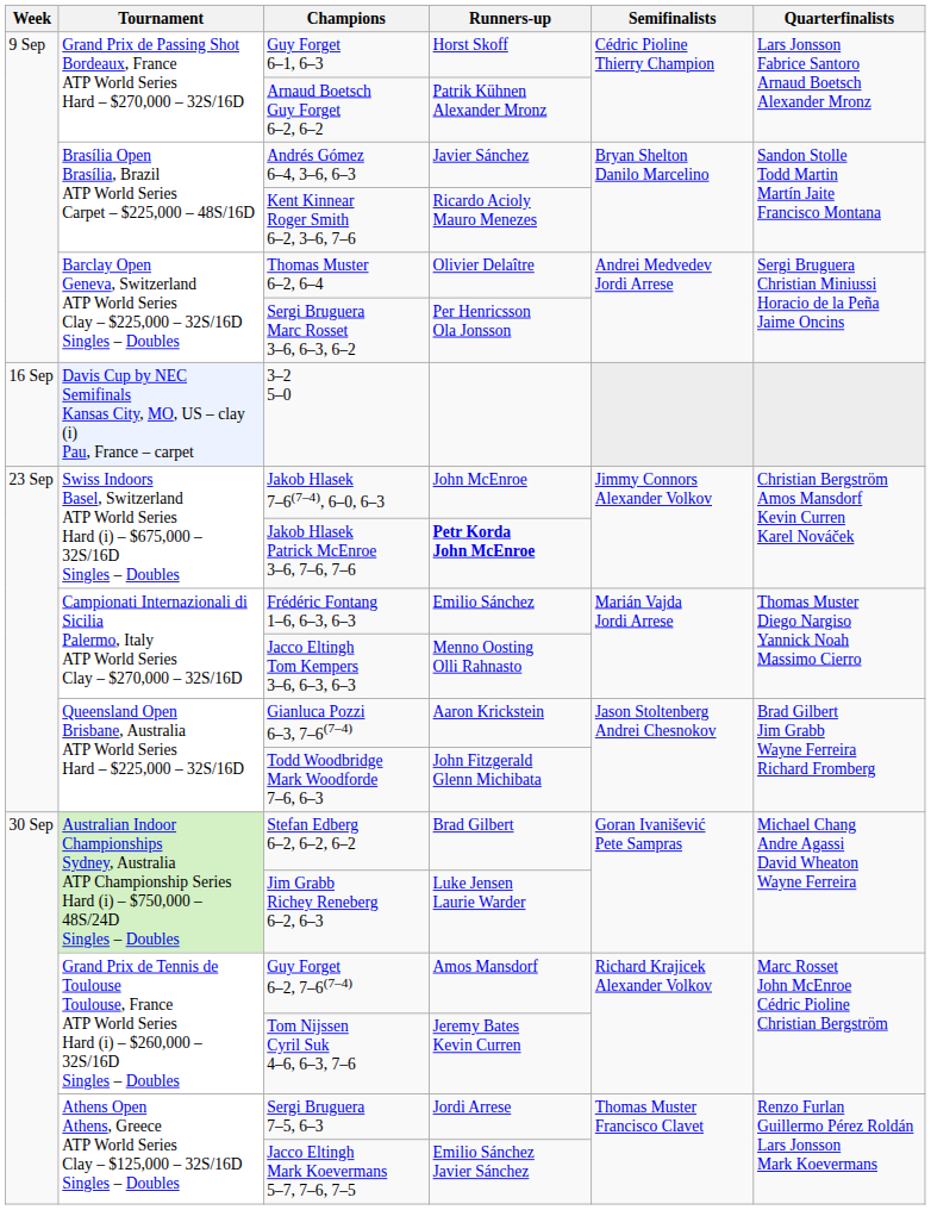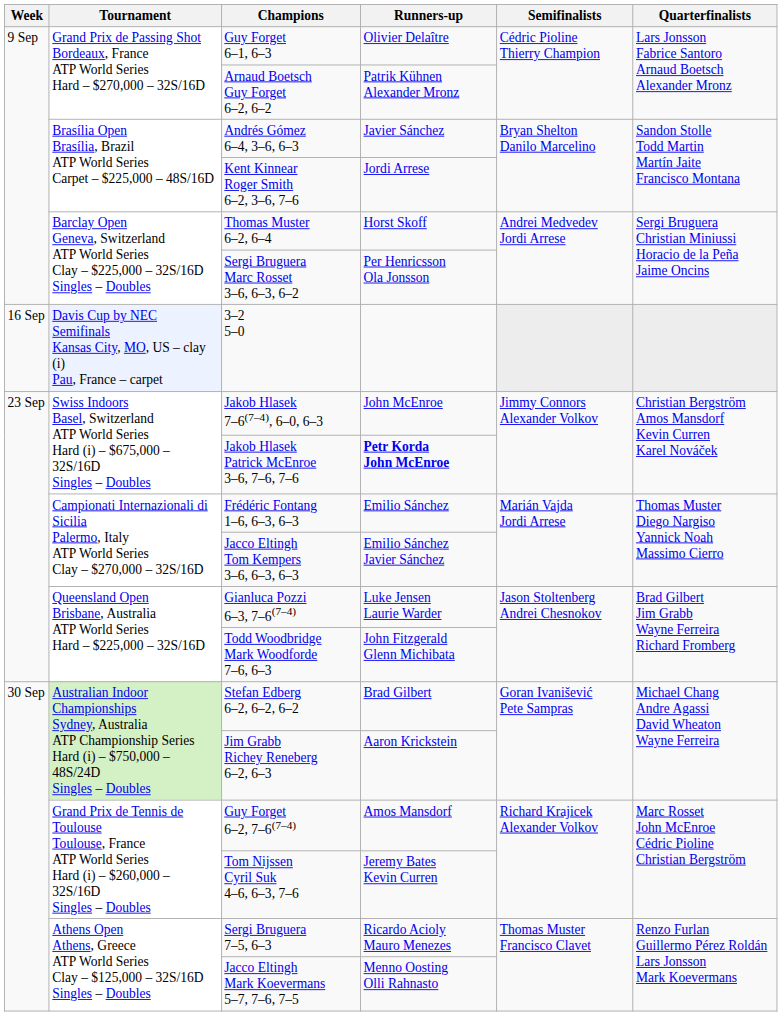 <table class=wikitable style=font-size:95%>
 <tr>
 <th style="width:48px;">Week</th>
 <th style="width:250px;">Tournament</th>
 <th style="width:200px;">Champions</th>
 <th style="width:200px;">Runners-up</th>
 <th style="width:190px;">Semifinalists</th>
 <th style="width:190px;">Quarterfinalists</th>
 </tr>
 <tr valign=top>
 <td rowspan=6>9 Sep</td>
 <td style="background:#FFF;" rowspan="2"><a href='#'>Grand Prix de Passing Shot</a> <br>  <a href='#'>Bordeaux</a>, France <br> ATP World Series <br> Hard – $270,000 – 32S/16D</td>
 <td> <a href='#'>Guy Forget</a> <br> 6–1, 6–3</td>
-<td> <a href='#'>Horst Skoff</a></td>
+<td> <a href='#'>Olivier Delaître</a></td>
 <td rowspan=2> <a href='#'>Cédric Pioline</a> <br>  <a href='#'>Thierry Champion</a></td>
 <td rowspan=2> <a href='#'>Lars Jonsson</a> <br>  <a href='#'>Fabrice Santoro</a> <br>  <a href='#'>Arnaud Boetsch</a> <br>  <a href='#'>Alexander Mronz</a></td>
 </tr>
 <tr valign=top>
 <td> <a href='#'>Arnaud Boetsch</a> <br>  <a href='#'>Guy Forget</a> <br> 6–2, 6–2</td>
 <td> <a href='#'>Patrik Kühnen</a> <br>  <a href='#'>Alexander Mronz</a></td>
 </tr>
 <tr valign=top>
 <td style="background:#FFF;" rowspan="2"><a href='#'>Brasília Open</a> <br> <a href='#'>Brasília</a>, Brazil <br> ATP World Series <br> Carpet – $225,000 – 48S/16D</td>
 <td> <a href='#'>Andrés Gómez</a> <br> 6–4, 3–6, 6–3</td>
 <td> <a href='#'>Javier Sánchez</a></td>
 <td rowspan=2> <a href='#'>Bryan Shelton</a> <br>  <a href='#'>Danilo Marcelino</a></td>
 <td rowspan=2> <a href='#'>Sandon Stolle</a> <br>  <a href='#'>Todd Martin</a> <br>  <a href='#'>Martín Jaite</a> <br>  <a href='#'>Francisco Montana</a></td>
 </tr>
 <tr valign=top>
 <td> <a href='#'>Kent Kinnear</a> <br>  <a href='#'>Roger Smith</a> <br> 6–2, 3–6, 7–6</td>
-<td> <a href='#'>Ricardo Acioly</a> <br>  <a href='#'>Mauro Menezes</a></td>
+<td> <a href='#'>Jordi Arrese</a></td>
 </tr>
 <tr valign=top>
 <td style="background:#FFF;" rowspan="2"><a href='#'>Barclay Open</a> <br> <a href='#'>Geneva</a>, Switzerland <br> ATP World Series <br> Clay – $225,000 – 32S/16D <br> <a href='#'>Singles</a> – <a href='#'>Doubles</a></td>
 <td> <a href='#'>Thomas Muster</a> <br> 6–2, 6–4</td>
-<td> <a href='#'>Olivier Delaître</a></td>
+<td> <a href='#'>Horst Skoff</a></td>
 <td rowspan=2> <a href='#'>Andrei Medvedev</a> <br>  <a href='#'>Jordi Arrese</a></td>
 <td rowspan=2> <a href='#'>Sergi Bruguera</a> <br>  <a href='#'>Christian Miniussi</a> <br>  <a href='#'>Horacio de la Peña</a> <br>  <a href='#'>Jaime Oncins</a></td>
 </tr>
 <tr valign=top>
 <td> <a href='#'>Sergi Bruguera</a> <br>  <a href='#'>Marc Rosset</a> <br> 3–6, 6–3, 6–2</td>
 <td> <a href='#'>Per Henricsson</a> <br>  <a href='#'>Ola Jonsson</a></td>
 </tr>
 <tr valign=top>
 <td>16 Sep</td>
 <td style="background:#ECF2FF;"><a href='#'>Davis Cup by NEC Semifinals</a> <br> <a href='#'>Kansas City</a>, <a href='#'>MO</a>, US – clay (i) <br> <a href='#'>Pau</a>, France – carpet</td>
 <td><strong></strong> 3–2 <br> <strong></strong> 5–0</td>
 <td><br></td>
 <td style="background:#ededed;"></td>
 <td style="background:#ededed;"></td>
 </tr>
 <tr valign=top>
 <td rowspan=6>23 Sep</td>
 <td style="background:#FFF;" rowspan="2"><a href='#'>Swiss Indoors</a> <br>  <a href='#'>Basel</a>, Switzerland <br> ATP World Series <br> Hard (i) – $675,000 – 32S/16D <br> <a href='#'>Singles</a> – <a href='#'>Doubles</a></td>
 <td> <a href='#'>Jakob Hlasek</a> <br> 7–6<sup>(7–4)</sup>, 6–0, 6–3</td>
 <td> <a href='#'>John McEnroe</a></td>
 <td rowspan=2> <a href='#'>Jimmy Connors</a> <br>  <a href='#'>Alexander Volkov</a></td>
 <td rowspan=2> <a href='#'>Christian Bergström</a> <br>  <a href='#'>Amos Mansdorf</a> <br>  <a href='#'>Kevin Curren</a> <br>  <a href='#'>Karel Nováček</a></td>
 </tr>
 <tr valign=top>
 <td> <a href='#'>Jakob Hlasek</a> <br>  <a href='#'>Patrick McEnroe</a> <br> 3–6, 7–6, 7–6</td>
 <td><strong> <a href='#'>Petr Korda</a> <br>  <a href='#'>John McEnroe</a></strong></td>
 </tr>
 <tr valign=top>
 <td style="background:#FFF;" rowspan="2"><a href='#'>Campionati Internazionali di Sicilia</a> <br> <a href='#'>Palermo</a>, Italy <br> ATP World Series <br> Clay – $270,000 – 32S/16D</td>
 <td> <a href='#'>Frédéric Fontang</a> <br> 1–6, 6–3, 6–3</td>
 <td> <a href='#'>Emilio Sánchez</a></td>
 <td rowspan=2> <a href='#'>Marián Vajda</a> <br>  <a href='#'>Jordi Arrese</a></td>
 <td rowspan=2> <a href='#'>Thomas Muster</a> <br>  <a href='#'>Diego Nargiso</a> <br>  <a href='#'>Yannick Noah</a> <br>  <a href='#'>Massimo Cierro</a></td>
 </tr>
 <tr valign=top>
 <td> <a href='#'>Jacco Eltingh</a> <br>  <a href='#'>Tom Kempers</a> <br> 3–6, 6–3, 6–3</td>
-<td> <a href='#'>Menno Oosting</a> <br>  <a href='#'>Olli Rahnasto</a></td>
+<td> <a href='#'>Emilio Sánchez</a> <br>  <a href='#'>Javier Sánchez</a></td>
 </tr>
 <tr valign=top>
 <td style="background:#FFF;" rowspan="2"><a href='#'>Queensland Open</a> <br>  <a href='#'>Brisbane</a>, Australia <br> ATP World Series <br> Hard – $225,000 – 32S/16D</td>
 <td> <a href='#'>Gianluca Pozzi</a> <br> 6–3, 7–6<sup>(7–4)</sup></td>
-<td> <a href='#'>Aaron Krickstein</a></td>
+<td> <a href='#'>Luke Jensen</a> <br>  <a href='#'>Laurie Warder</a></td>
 <td rowspan=2> <a href='#'>Jason Stoltenberg</a> <br>  <a href='#'>Andrei Chesnokov</a></td>
 <td rowspan=2> <a href='#'>Brad Gilbert</a> <br>  <a href='#'>Jim Grabb</a> <br>  <a href='#'>Wayne Ferreira</a> <br>  <a href='#'>Richard Fromberg</a></td>
 </tr>
 <tr valign=top>
 <td> <a href='#'>Todd Woodbridge</a> <br>  <a href='#'>Mark Woodforde</a> <br> 7–6, 6–3</td>
 <td> <a href='#'>John Fitzgerald</a> <br>  <a href='#'>Glenn Michibata</a></td>
 </tr>
 <tr valign=top>
 <td rowspan=6>30 Sep</td>
 <td style="background:#D4F1C5;" rowspan="2"><a href='#'>Australian Indoor Championships</a> <br> <a href='#'>Sydney</a>, Australia <br> ATP Championship Series <br> Hard (i) – $750,000 – 48S/24D <br> <a href='#'>Singles</a> – <a href='#'>Doubles</a></td>
 <td> <a href='#'>Stefan Edberg</a> <br> 6–2, 6–2, 6–2</td>
 <td> <a href='#'>Brad Gilbert</a></td>
 <td rowspan=2> <a href='#'>Goran Ivanišević</a> <br>  <a href='#'>Pete Sampras</a></td>
 <td rowspan=2> <a href='#'>Michael Chang</a> <br>  <a href='#'>Andre Agassi</a> <br>  <a href='#'>David Wheaton</a> <br>  <a href='#'>Wayne Ferreira</a></td>
 </tr>
 <tr valign=top>
 <td> <a href='#'>Jim Grabb</a> <br>  <a href='#'>Richey Reneberg</a> <br> 6–2, 6–3</td>
-<td> <a href='#'>Luke Jensen</a> <br>  <a href='#'>Laurie Warder</a></td>
+<td> <a href='#'>Aaron Krickstein</a></td>
 </tr>
 <tr valign=top>
 <td style="background:#FFF;" rowspan="2"><a href='#'>Grand Prix de Tennis de Toulouse</a> <br> <a href='#'>Toulouse</a>, France <br> ATP World Series <br> Hard (i) – $260,000 – 32S/16D <br> <a href='#'>Singles</a> – <a href='#'>Doubles</a></td>
 <td> <a href='#'>Guy Forget</a> <br> 6–2, 7–6<sup>(7–4)</sup></td>
 <td> <a href='#'>Amos Mansdorf</a></td>
 <td rowspan=2> <a href='#'>Richard Krajicek</a> <br>  <a href='#'>Alexander Volkov</a></td>
 <td rowspan=2> <a href='#'>Marc Rosset</a> <br>  <a href='#'>John McEnroe</a> <br>  <a href='#'>Cédric Pioline</a> <br>  <a href='#'>Christian Bergström</a></td>
 </tr>
 <tr valign=top>
 <td> <a href='#'>Tom Nijssen</a> <br>  <a href='#'>Cyril Suk</a> <br> 4–6, 6–3, 7–6</td>
 <td> <a href='#'>Jeremy Bates</a> <br>  <a href='#'>Kevin Curren</a></td>
 </tr>
 <tr valign=top>
 <td style="background:#FFF;" rowspan="2"><a href='#'>Athens Open</a> <br> <a href='#'>Athens</a>, Greece <br> ATP World Series <br> Clay – $125,000 – 32S/16D <br> <a href='#'>Singles</a> – <a href='#'>Doubles</a></td>
 <td> <a href='#'>Sergi Bruguera</a> <br> 7–5, 6–3</td>
-<td> <a href='#'>Jordi Arrese</a></td>
+<td> <a href='#'>Ricardo Acioly</a> <br>  <a href='#'>Mauro Menezes</a></td>
 <td rowspan=2> <a href='#'>Thomas Muster</a> <br>  <a href='#'>Francisco Clavet</a></td>
 <td rowspan=2> <a href='#'>Renzo Furlan</a> <br>  <a href='#'>Guillermo Pérez Roldán</a> <br>  <a href='#'>Lars Jonsson</a> <br>  <a href='#'>Mark Koevermans</a></td>
 </tr>
 <tr valign=top>
 <td> <a href='#'>Jacco Eltingh</a> <br>  <a href='#'>Mark Koevermans</a> <br> 5–7, 7–6, 7–5</td>
-<td> <a href='#'>Emilio Sánchez</a> <br>  <a href='#'>Javier Sánchez</a></td>
+<td> <a href='#'>Menno Oosting</a> <br>  <a href='#'>Olli Rahnasto</a></td>
 </tr>
 </table>
